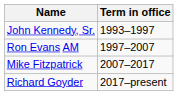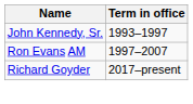 <table class="wikitable">
 <tr>
 <th>Name</th>
 <th>Term in office</th>
 </tr>
 <tr>
 <td><a href='#'>John Kennedy, Sr.</a></td>
 <td>1993–1997</td>
 </tr>
 <tr>
 <td><a href='#'>Ron Evans</a> <a href='#'>AM</a></td>
 <td>1997–2007</td>
 </tr>
 <tr>
-<td><a href='#'>Mike Fitzpatrick</a></td>
-<td>2007–2017</td>
-</tr>
-<tr>
 <td><a href='#'>Richard Goyder</a></td>
 <td>2017–present</td>
 </tr>
 </table>
